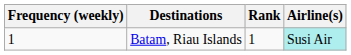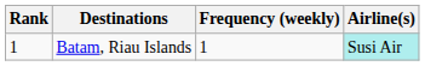 <table class="wikitable sortable" style="font-size:89%;" cellpadding=4>
 <tr bgcolor="#DDDDDD">
+<th>Rank</th>
+<th>Destinations</th>
 <th>Frequency (weekly)</th>
-<th>Destinations</th>
-<th>Rank</th>
 <th>Airline(s)</th>
 </tr>
 <tr>
 <td>1</td>
 <td><a href='#'>Batam</a>, Riau Islands</td>
 <td>1</td>
 <td style="background: paleturquoise;">Susi Air</td>
 </tr>
 </table>
